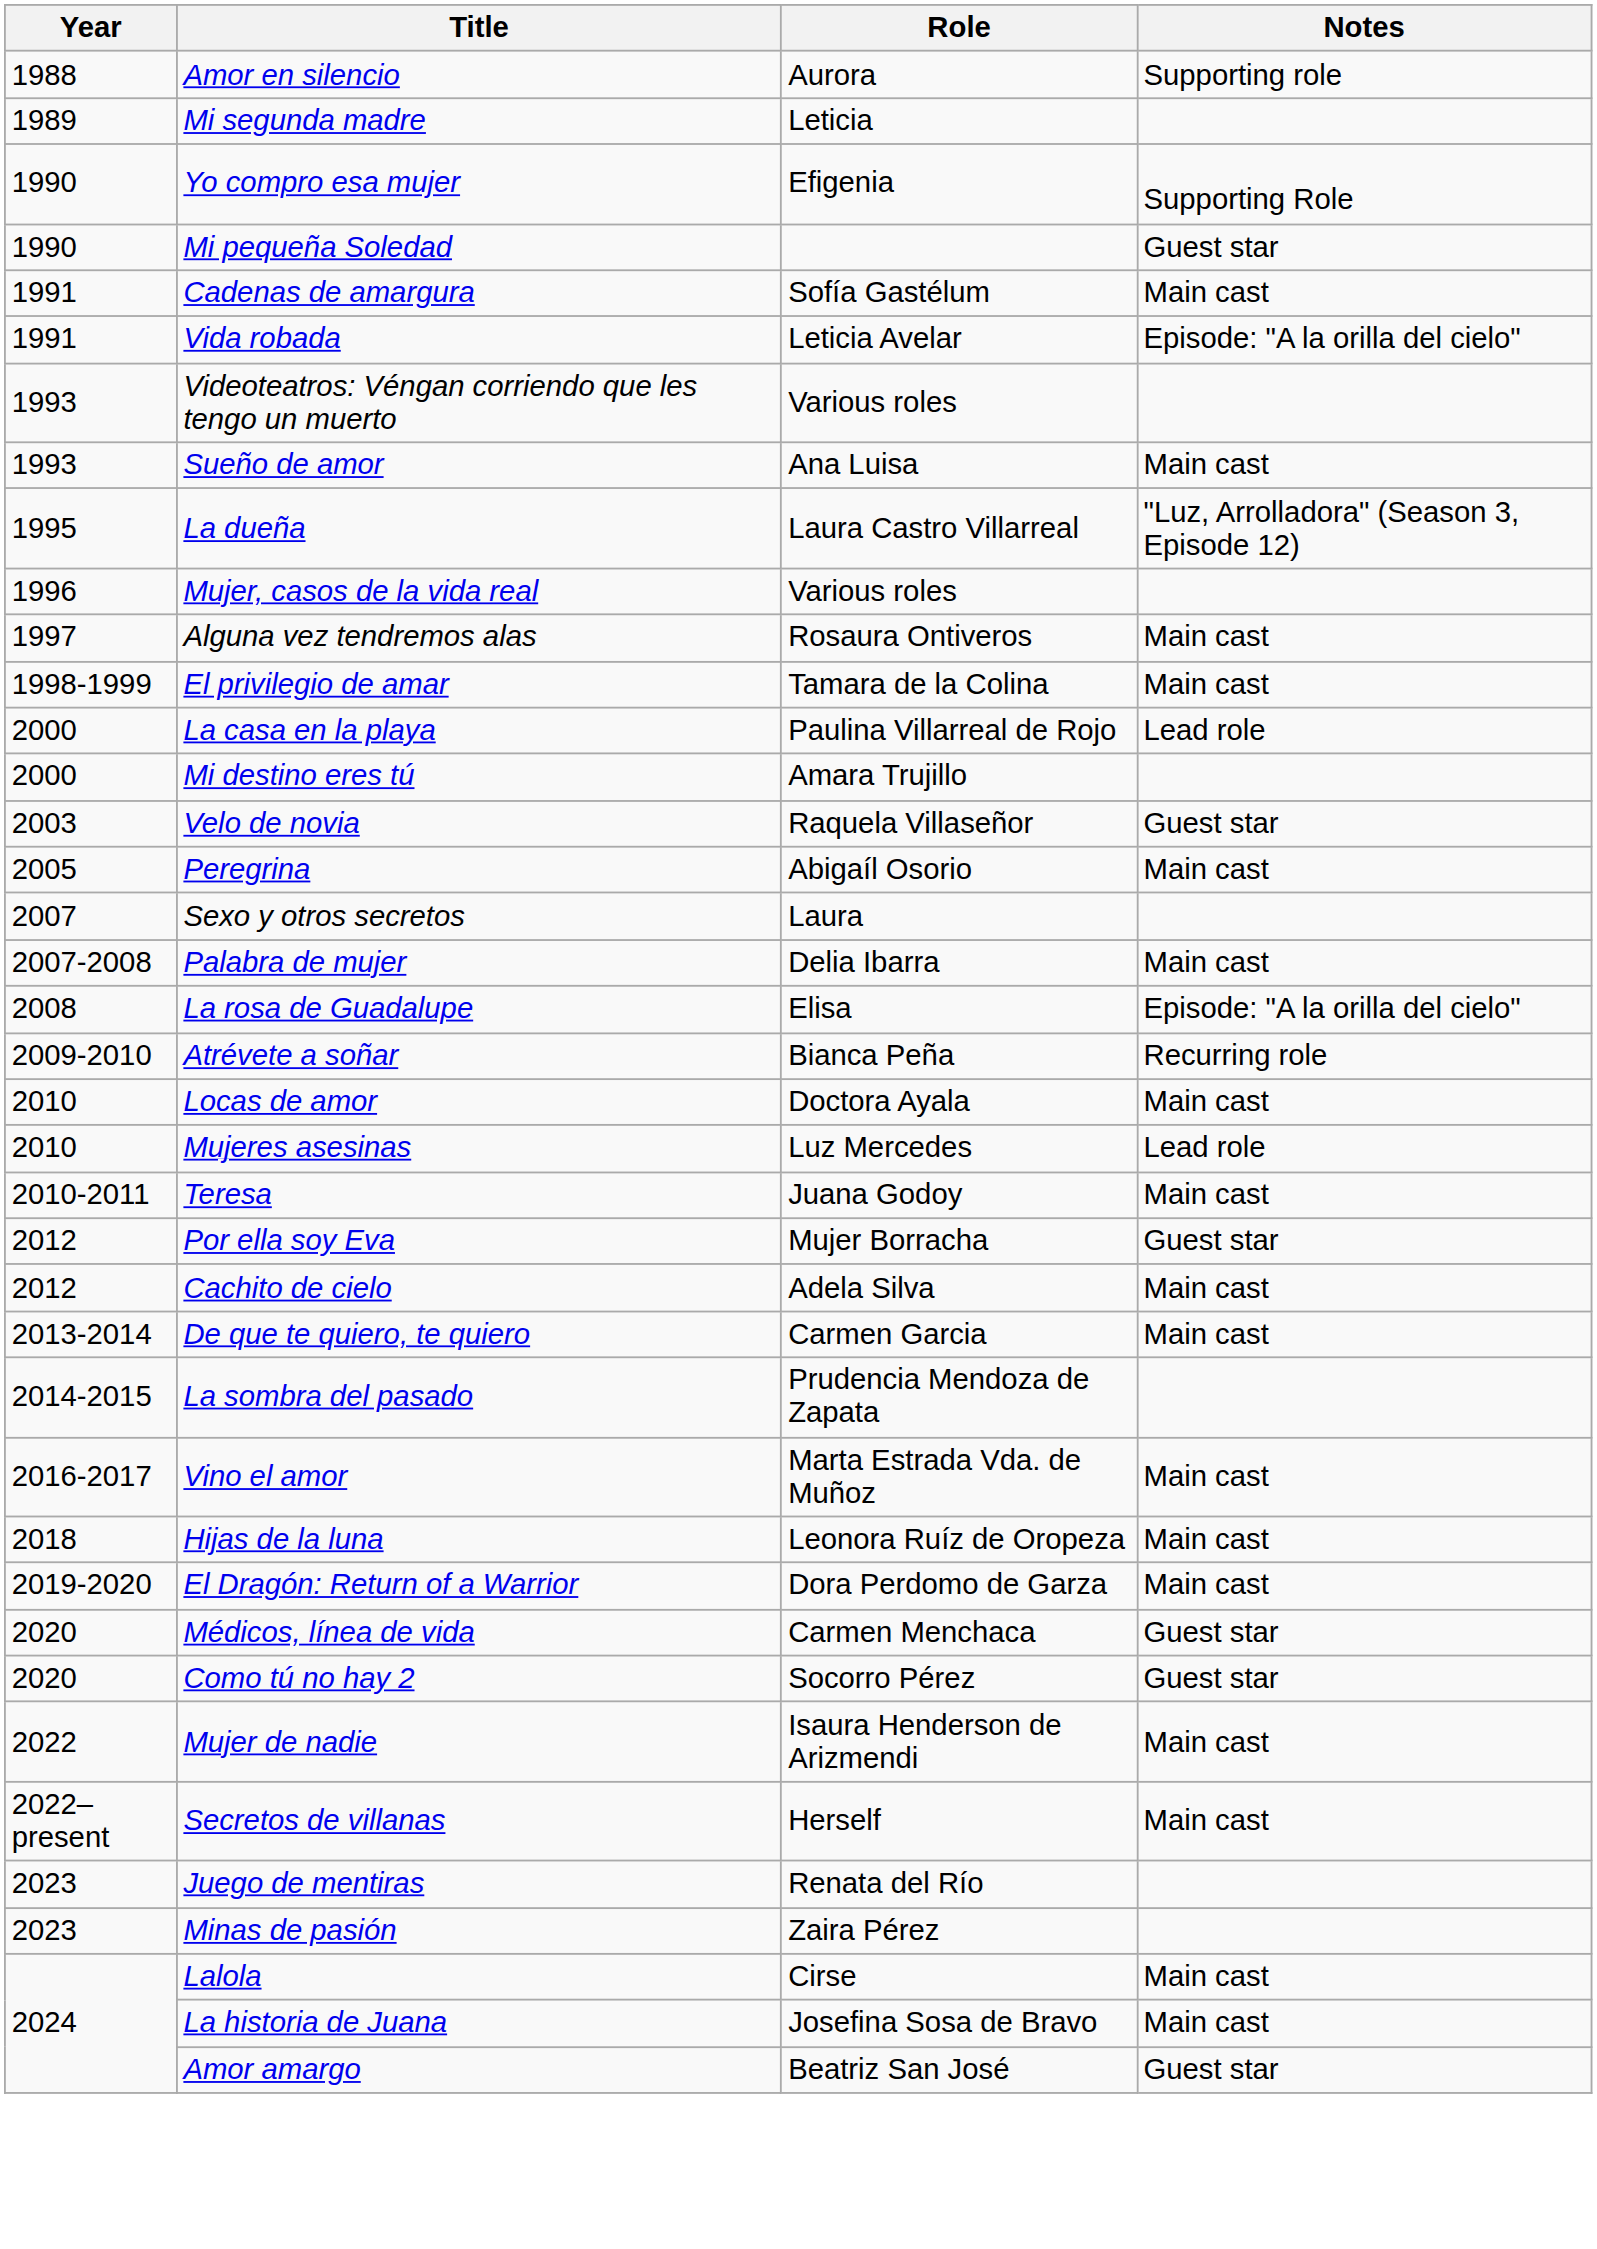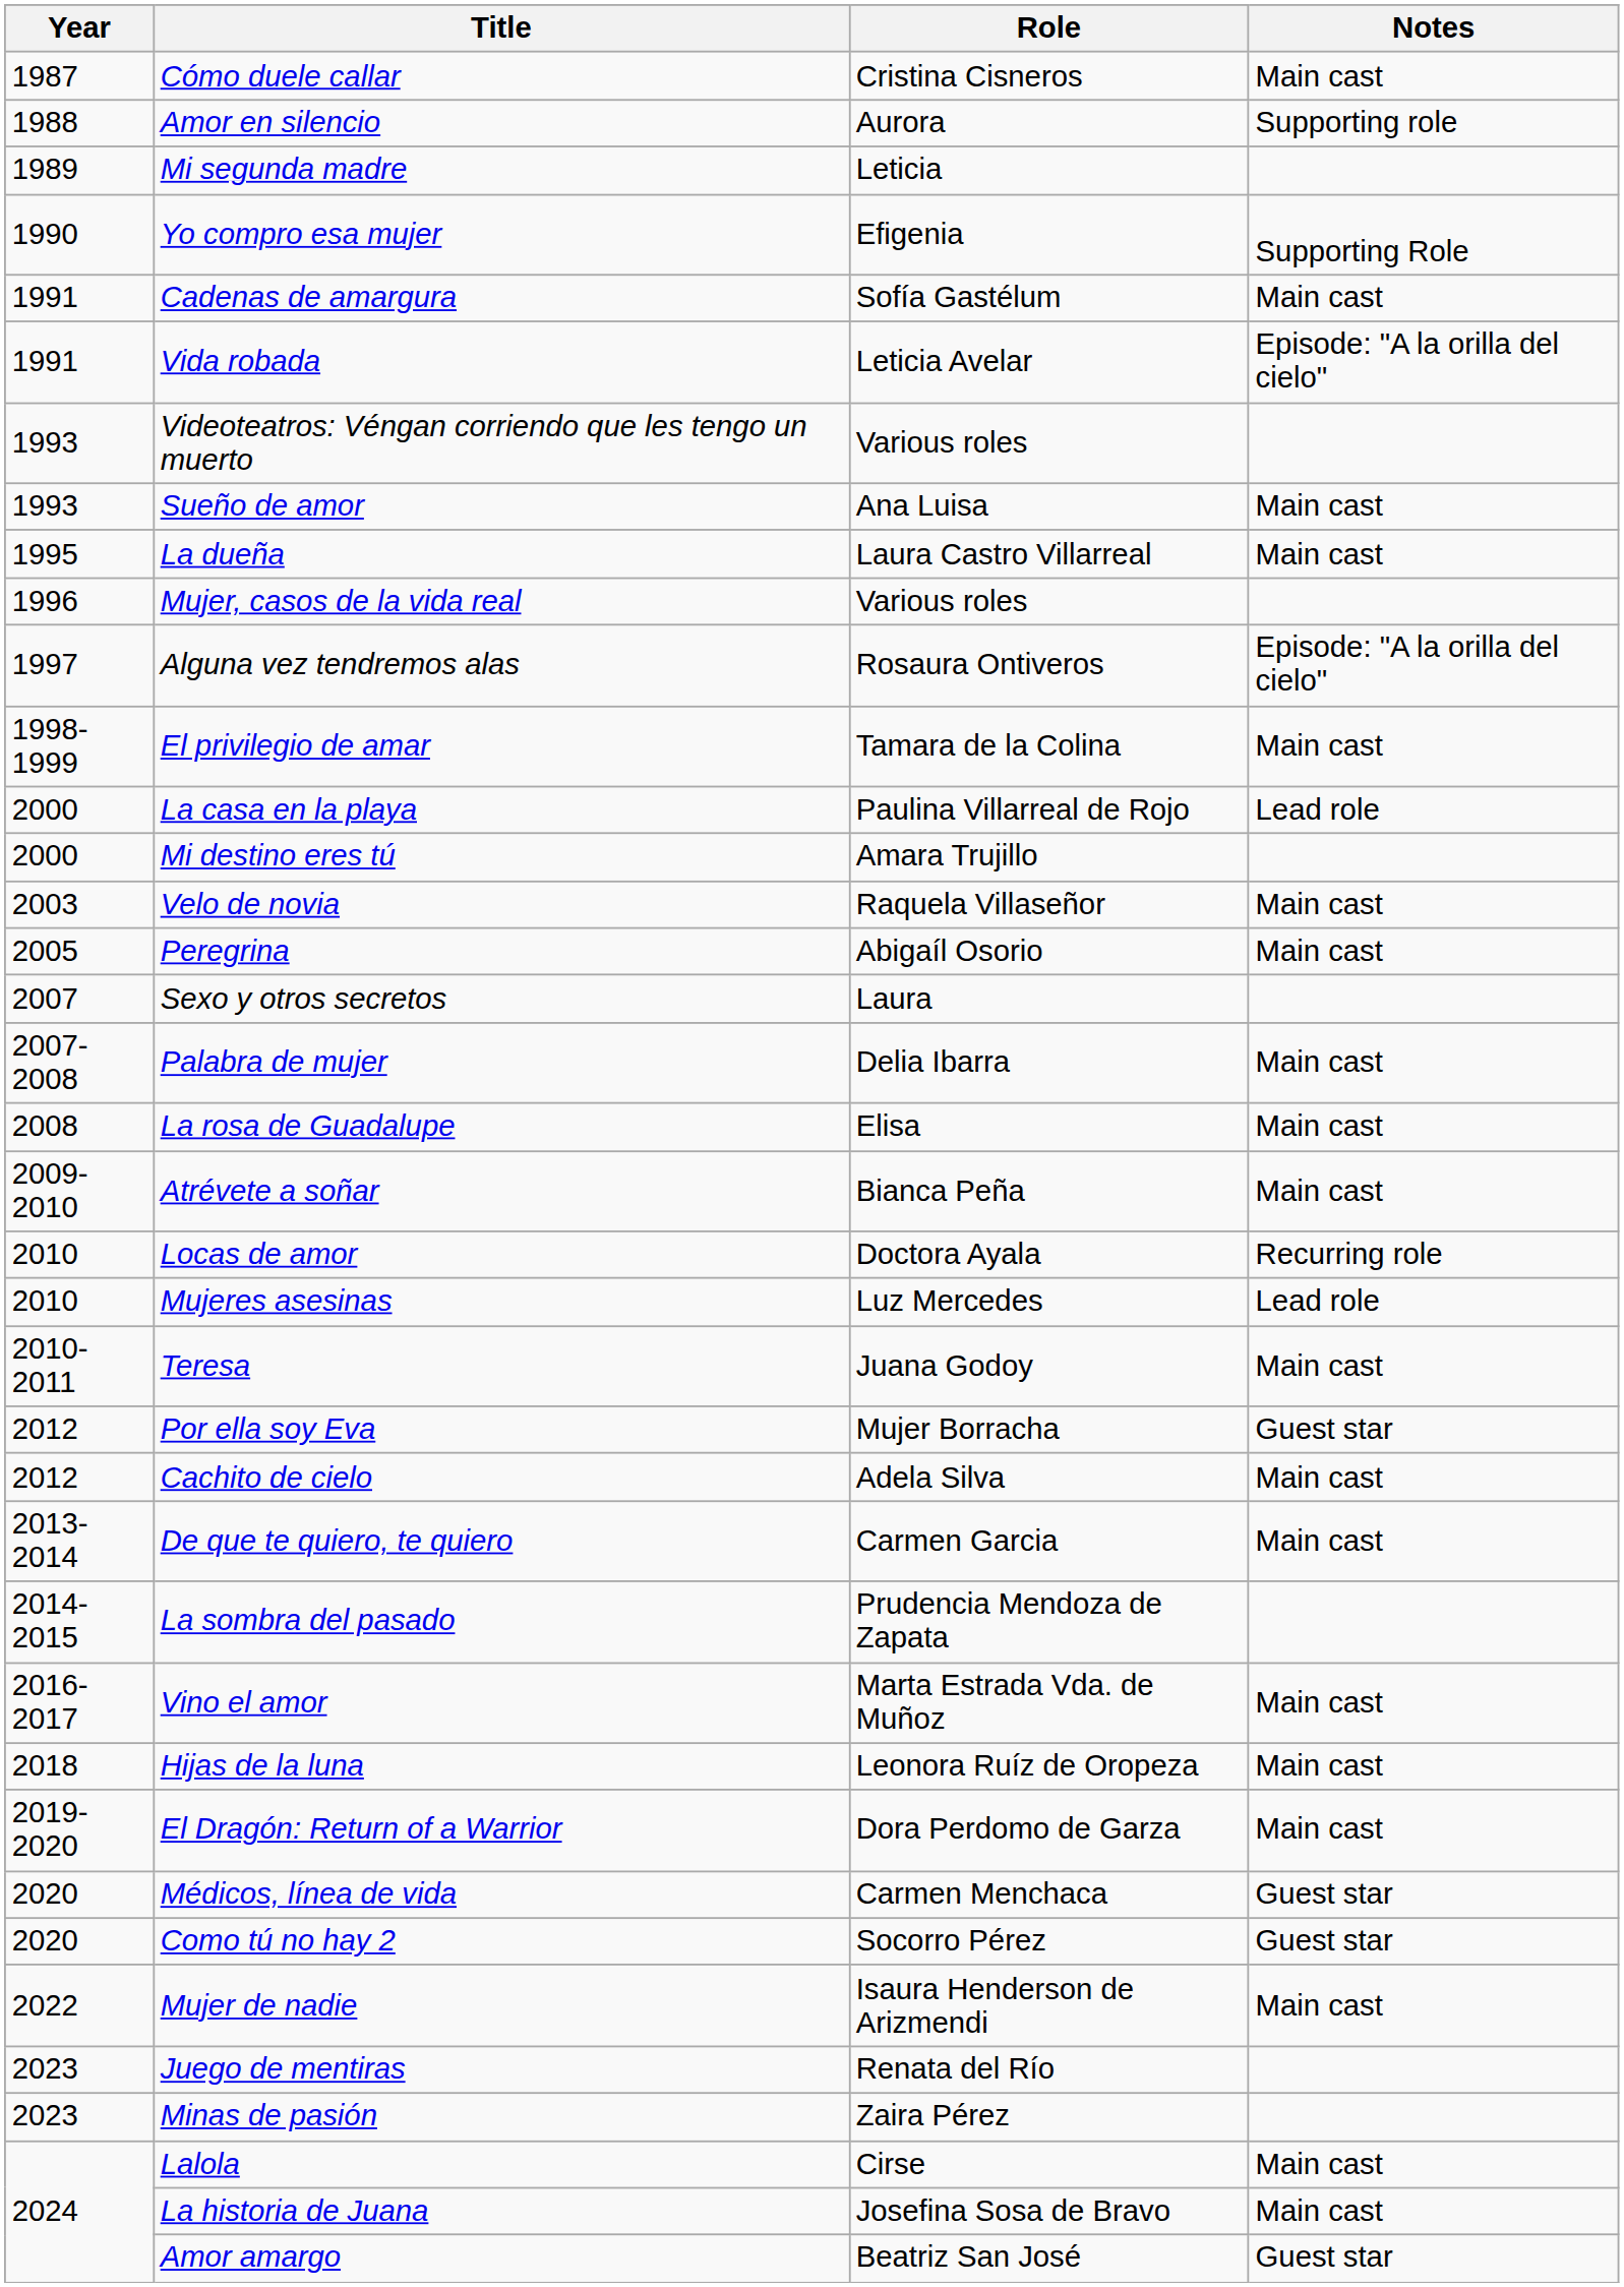 <table class="wikitable sortable">
 <tr>
 <th>Year</th>
 <th>Title</th>
 <th>Role</th>
 <th>Notes</th>
+</tr>
+<tr>
+<td>1987</td>
+<td><em><a href='#'>Cómo duele callar</a></em></td>
+<td>Cristina Cisneros</td>
+<td>Main cast</td>
 </tr>
 <tr>
 <td>1988</td>
 <td><em><a href='#'>Amor en silencio</a></em></td>
 <td>Aurora</td>
 <td>Supporting role</td>
 </tr>
 <tr>
 <td>1989</td>
 <td><em><a href='#'>Mi segunda madre</a></em></td>
 <td>Leticia</td>
 <td></td>
 </tr>
 <tr>
 <td>1990</td>
 <td><em><a href='#'>Yo compro esa mujer</a></em></td>
 <td>Efigenia</td>
 <td><br>Supporting Role</td>
-</tr>
-<tr>
-<td>1990</td>
-<td><em><a href='#'>Mi pequeña Soledad</a></em></td>
-<td></td>
-<td>Guest star</td>
 </tr>
 <tr>
 <td>1991</td>
 <td><em><a href='#'>Cadenas de amargura</a></em></td>
 <td>Sofía Gastélum</td>
 <td>Main cast</td>
 </tr>
 <tr>
 <td>1991</td>
 <td><em><a href='#'>Vida robada</a></em></td>
 <td>Leticia Avelar</td>
 <td>Episode: "A la orilla del cielo"</td>
 </tr>
 <tr>
 <td>1993</td>
 <td><em>Videoteatros: Véngan corriendo que les tengo un muerto</em></td>
 <td>Various roles</td>
 <td></td>
 </tr>
 <tr>
 <td>1993</td>
 <td><em><a href='#'>Sueño de amor</a></em></td>
 <td>Ana Luisa</td>
 <td>Main cast</td>
 </tr>
 <tr>
 <td>1995</td>
 <td><em><a href='#'>La dueña</a></em></td>
 <td>Laura Castro Villarreal</td>
-<td>"Luz, Arrolladora" (Season 3, Episode 12)</td>
+<td>Main cast</td>
 </tr>
 <tr>
 <td>1996</td>
 <td><em><a href='#'>Mujer, casos de la vida real</a></em></td>
 <td>Various roles</td>
 <td></td>
 </tr>
 <tr>
 <td>1997</td>
 <td><em>Alguna vez tendremos alas</em></td>
 <td>Rosaura Ontiveros</td>
-<td>Main cast</td>
+<td>Episode: "A la orilla del cielo"</td>
 </tr>
 <tr>
 <td>1998-1999</td>
 <td><em><a href='#'>El privilegio de amar</a></em></td>
 <td>Tamara de la Colina</td>
 <td>Main cast</td>
 </tr>
 <tr>
 <td>2000</td>
 <td><em><a href='#'>La casa en la playa</a></em></td>
 <td>Paulina Villarreal de Rojo</td>
 <td>Lead role</td>
 </tr>
 <tr>
 <td>2000</td>
 <td><em><a href='#'>Mi destino eres tú</a></em></td>
 <td>Amara Trujillo</td>
 <td></td>
 </tr>
 <tr>
 <td>2003</td>
 <td><em><a href='#'>Velo de novia</a></em></td>
 <td>Raquela Villaseñor</td>
-<td>Guest star</td>
+<td>Main cast</td>
 </tr>
 <tr>
 <td>2005</td>
 <td><em><a href='#'>Peregrina</a></em></td>
 <td>Abigaíl Osorio</td>
 <td>Main cast</td>
 </tr>
 <tr>
 <td>2007</td>
 <td><em>Sexo y otros secretos</em></td>
 <td>Laura</td>
 <td></td>
 </tr>
 <tr>
 <td>2007-2008</td>
 <td><em><a href='#'>Palabra de mujer</a></em></td>
 <td>Delia Ibarra</td>
 <td>Main cast</td>
 </tr>
 <tr>
 <td>2008</td>
 <td><em><a href='#'>La rosa de Guadalupe</a></em></td>
 <td>Elisa</td>
-<td>Episode: "A la orilla del cielo"</td>
+<td>Main cast</td>
 </tr>
 <tr>
 <td>2009-2010</td>
 <td><em><a href='#'>Atrévete a soñar</a></em></td>
 <td>Bianca Peña</td>
-<td>Recurring role</td>
+<td>Main cast</td>
 </tr>
 <tr>
 <td>2010</td>
 <td><em><a href='#'>Locas de amor</a></em></td>
 <td>Doctora Ayala</td>
-<td>Main cast</td>
+<td>Recurring role</td>
 </tr>
 <tr>
 <td>2010</td>
 <td><em><a href='#'>Mujeres asesinas</a></em></td>
 <td>Luz Mercedes</td>
 <td>Lead role</td>
 </tr>
 <tr>
 <td>2010-2011</td>
 <td><em><a href='#'>Teresa</a></em></td>
 <td>Juana Godoy</td>
 <td>Main cast</td>
 </tr>
 <tr>
 <td>2012</td>
 <td><em><a href='#'>Por ella soy Eva</a></em></td>
 <td>Mujer Borracha</td>
 <td>Guest star</td>
 </tr>
 <tr>
 <td>2012</td>
 <td><em><a href='#'>Cachito de cielo</a></em></td>
 <td>Adela Silva</td>
 <td>Main cast</td>
 </tr>
 <tr>
 <td>2013-2014</td>
 <td><em><a href='#'>De que te quiero, te quiero</a></em></td>
 <td>Carmen Garcia</td>
 <td>Main cast</td>
 </tr>
 <tr>
 <td>2014-2015</td>
 <td><em><a href='#'>La sombra del pasado</a></em></td>
 <td>Prudencia Mendoza de Zapata</td>
 <td></td>
 </tr>
 <tr>
 <td>2016-2017</td>
 <td><em><a href='#'>Vino el amor</a></em></td>
 <td>Marta Estrada Vda. de Muñoz</td>
 <td>Main cast</td>
 </tr>
 <tr>
 <td>2018</td>
 <td><em><a href='#'>Hijas de la luna</a></em></td>
 <td>Leonora Ruíz de Oropeza</td>
 <td>Main cast</td>
 </tr>
 <tr>
 <td>2019-2020</td>
 <td><em><a href='#'>El Dragón: Return of a Warrior</a></em></td>
 <td>Dora Perdomo de Garza</td>
 <td>Main cast</td>
 </tr>
 <tr>
 <td>2020</td>
 <td><em><a href='#'>Médicos, línea de vida</a></em></td>
 <td>Carmen Menchaca</td>
 <td>Guest star</td>
 </tr>
 <tr>
 <td>2020</td>
 <td><em><a href='#'>Como tú no hay 2</a></em></td>
 <td>Socorro Pérez</td>
 <td>Guest star</td>
 </tr>
 <tr>
 <td>2022</td>
 <td><em><a href='#'>Mujer de nadie</a></em></td>
 <td>Isaura Henderson de Arizmendi</td>
 <td>Main cast</td>
 </tr>
 <tr>
-<td>2022–present</td>
-<td><em><a href='#'>Secretos de villanas</a></em></td>
-<td>Herself</td>
-<td>Main cast</td>
-</tr>
-<tr>
 <td>2023</td>
 <td><em><a href='#'>Juego de mentiras</a></em></td>
 <td>Renata del Río</td>
 <td></td>
 </tr>
 <tr>
 <td>2023</td>
 <td><em><a href='#'>Minas de pasión</a></em></td>
 <td>Zaira Pérez</td>
 <td></td>
 </tr>
 <tr>
 <td rowspan=3>2024</td>
 <td><em><a href='#'>Lalola</a></em></td>
 <td>Cirse</td>
 <td>Main cast</td>
 </tr>
 <tr>
 <td><em><a href='#'>La historia de Juana</a></em></td>
 <td>Josefina Sosa de Bravo</td>
 <td>Main cast</td>
 </tr>
 <tr>
 <td><em><a href='#'>Amor amargo</a></em></td>
 <td>Beatriz San José</td>
 <td>Guest star</td>
 </tr>
 </table>
